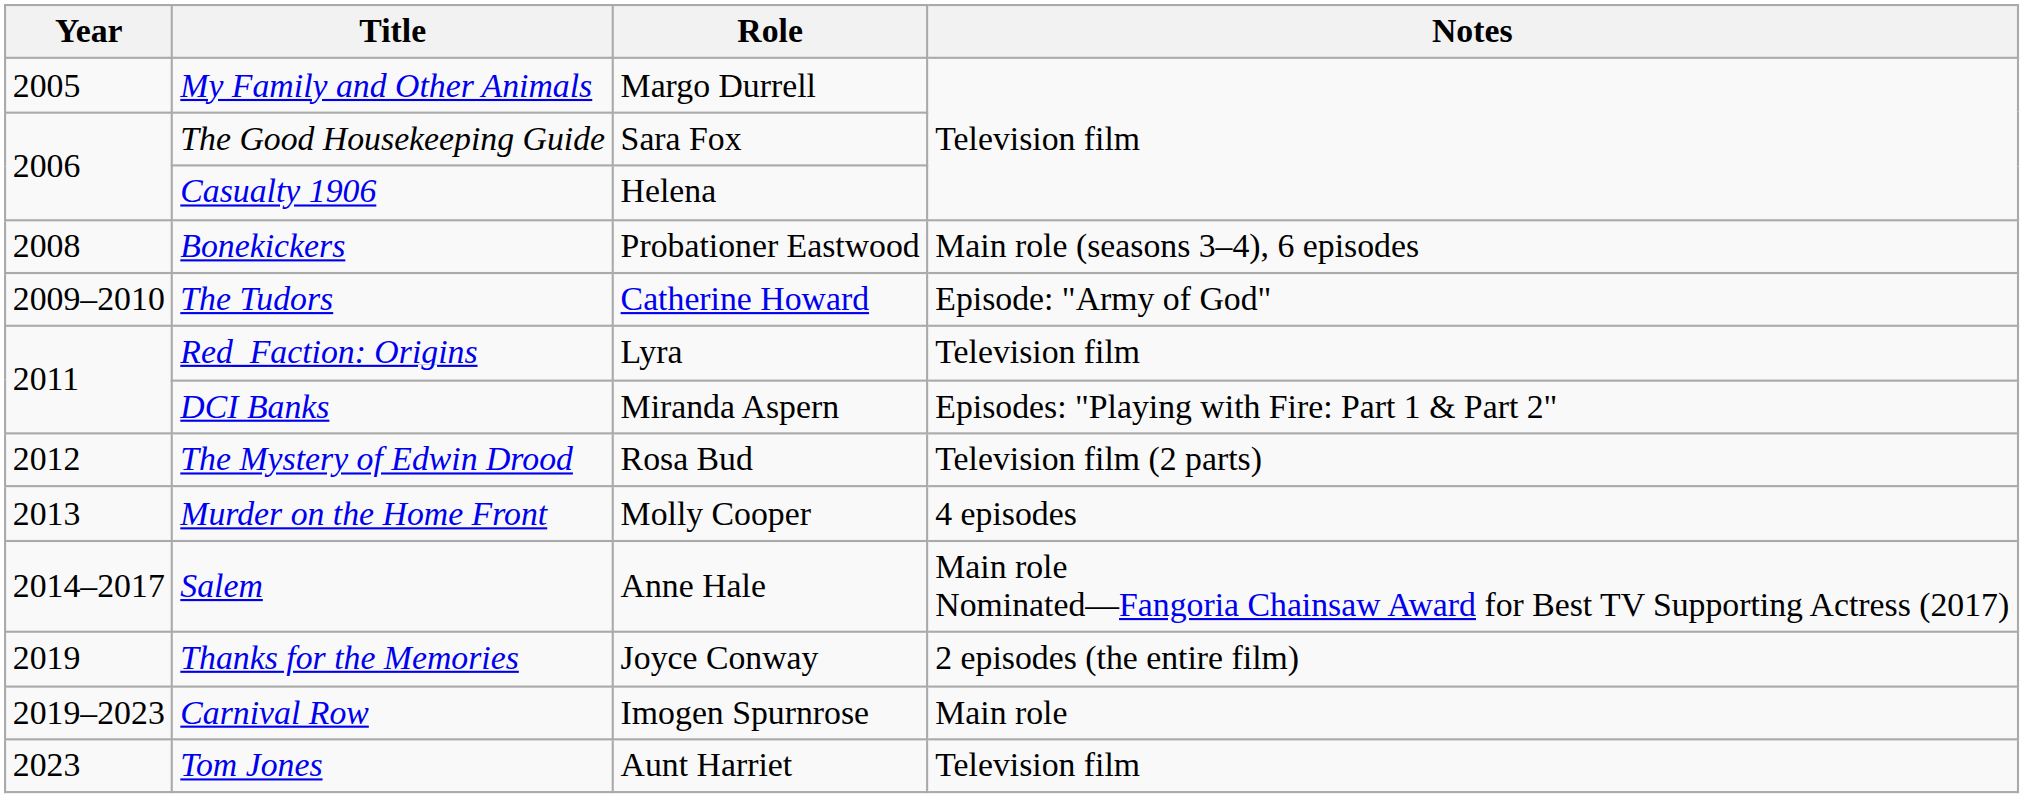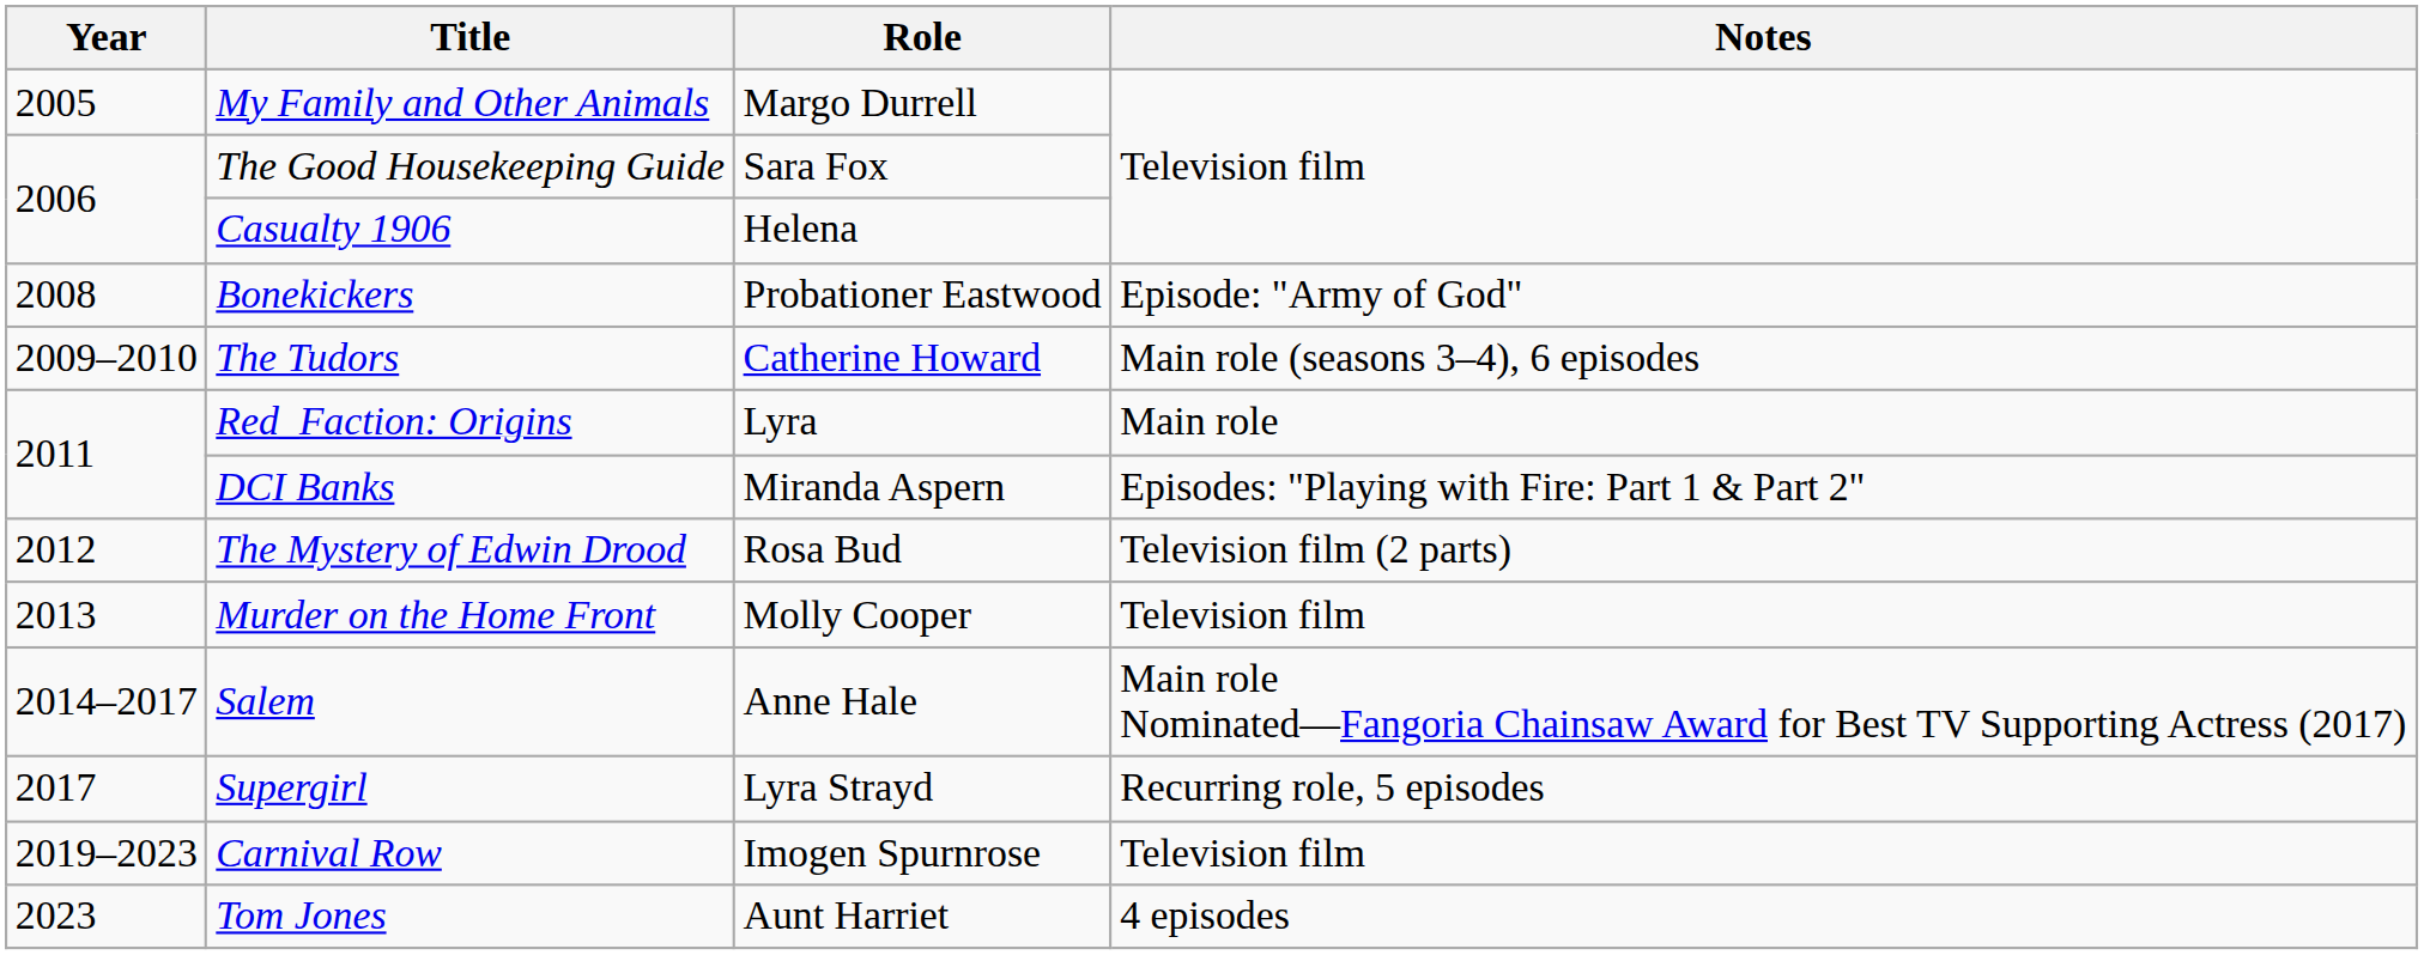 <table class="wikitable sortable">
 <tr>
 <th>Year</th>
 <th>Title</th>
 <th>Role</th>
 <th class="unsortable">Notes</th>
 </tr>
 <tr>
 <td>2005</td>
 <td><em><a href='#'>My Family and Other Animals</a></em></td>
 <td>Margo Durrell</td>
 <td rowspan=3>Television film</td>
 </tr>
 <tr>
 <td rowspan=2>2006</td>
 <td><em>The Good Housekeeping Guide</em></td>
 <td>Sara Fox</td>
 </tr>
 <tr>
 <td><em><a href='#'>Casualty 1906</a></em></td>
 <td>Helena</td>
 </tr>
 <tr>
 <td>2008</td>
 <td><em><a href='#'>Bonekickers</a></em></td>
 <td>Probationer Eastwood</td>
-<td>Main role (seasons 3–4), 6 episodes</td>
+<td>Episode: "Army of God"</td>
 </tr>
 <tr>
 <td>2009–2010</td>
 <td><em><a href='#'>The Tudors</a></em></td>
 <td><a href='#'>Catherine Howard</a></td>
-<td>Episode: "Army of God"</td>
+<td>Main role (seasons 3–4), 6 episodes</td>
 </tr>
 <tr>
 <td rowspan=2>2011</td>
 <td><em><a href='#'>Red_Faction: Origins</a></em></td>
 <td>Lyra</td>
-<td>Television film</td>
+<td>Main role</td>
 </tr>
 <tr>
 <td><em><a href='#'>DCI Banks</a></em></td>
 <td>Miranda Aspern</td>
 <td>Episodes: "Playing with Fire: Part 1 & Part 2"</td>
 </tr>
 <tr>
 <td>2012</td>
 <td><em><a href='#'>The Mystery of Edwin Drood</a></em></td>
 <td>Rosa Bud</td>
 <td>Television film (2 parts)</td>
 </tr>
 <tr>
 <td>2013</td>
 <td><em><a href='#'>Murder on the Home Front</a></em></td>
 <td>Molly Cooper</td>
-<td>4 episodes</td>
+<td>Television film</td>
 </tr>
 <tr>
 <td>2014–2017</td>
 <td><em><a href='#'>Salem</a></em></td>
 <td>Anne Hale</td>
 <td>Main role<br>Nominated—<a href='#'>Fangoria Chainsaw Award</a> for Best TV Supporting Actress (2017)</td>
 </tr>
 <tr>
-<td>2019</td>
-<td><em><a href='#'>Thanks for the Memories</a></em></td>
-<td>Joyce Conway</td>
-<td>2 episodes (the entire film)</td>
+<td>2017</td>
+<td><em><a href='#'>Supergirl</a></em></td>
+<td>Lyra Strayd</td>
+<td>Recurring role, 5 episodes</td>
 </tr>
 <tr>
 <td>2019–2023</td>
 <td><em><a href='#'>Carnival Row</a></em></td>
 <td>Imogen Spurnrose</td>
-<td>Main role</td>
+<td>Television film</td>
 </tr>
 <tr>
 <td>2023</td>
 <td><em><a href='#'>Tom Jones</a></em></td>
 <td>Aunt Harriet</td>
-<td>Television film</td>
+<td>4 episodes</td>
 </tr>
 </table>
